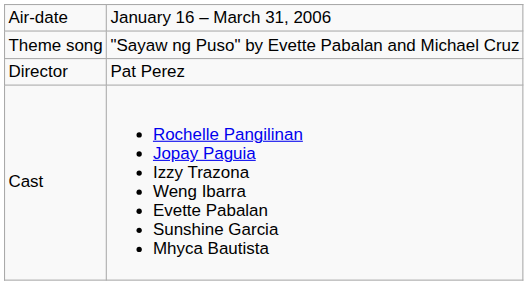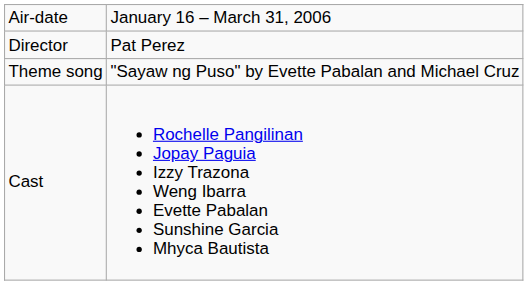 <table class="wikitable">
 <tr>
 <td>Air-date</td>
 <td>January 16 – March 31, 2006</td>
 </tr>
 <tr>
+<td>Director</td>
+<td>Pat Perez</td>
+</tr>
+<tr>
 <td>Theme song</td>
 <td>"Sayaw ng Puso" by Evette Pabalan and Michael Cruz</td>
-</tr>
-<tr>
-<td>Director</td>
-<td>Pat Perez</td>
 </tr>
 <tr>
 <td>Cast</td>
 <td><br><ul><li><a href='#'>Rochelle Pangilinan</a></li><li><a href='#'>Jopay Paguia</a></li><li>Izzy Trazona</li><li>Weng Ibarra</li><li>Evette Pabalan</li><li>Sunshine Garcia</li><li>Mhyca Bautista</li></ul></td>
 </tr>
 </table>
